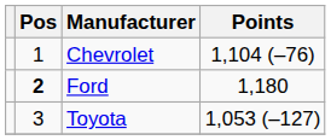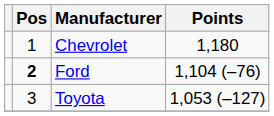 <table class="wikitable" style="font-size: 95%;">
 <tr>
 <th></th>
 <th>Pos</th>
 <th>Manufacturer</th>
 <th>Points</th>
 </tr>
 <tr>
 <td align="left"></td>
 <td style="text-align:center;">1</td>
 <td><a href='#'>Chevrolet</a></td>
-<td style="text-align:center;">1,104 (–76)</td>
+<td style="text-align:center;">1,180</td>
 </tr>
 <tr>
 <td align="left"></td>
 <td style="text-align:center;"><strong>2</strong></td>
 <td><a href='#'>Ford</a></td>
-<td style="text-align:center;">1,180</td>
+<td style="text-align:center;">1,104 (–76)</td>
 </tr>
 <tr>
 <td align="left"></td>
 <td style="text-align:center;">3</td>
 <td><a href='#'>Toyota</a></td>
 <td style="text-align:center;">1,053 (–127)</td>
 </tr>
 <tr class="sortbottom">
 </tr>
 </table>
